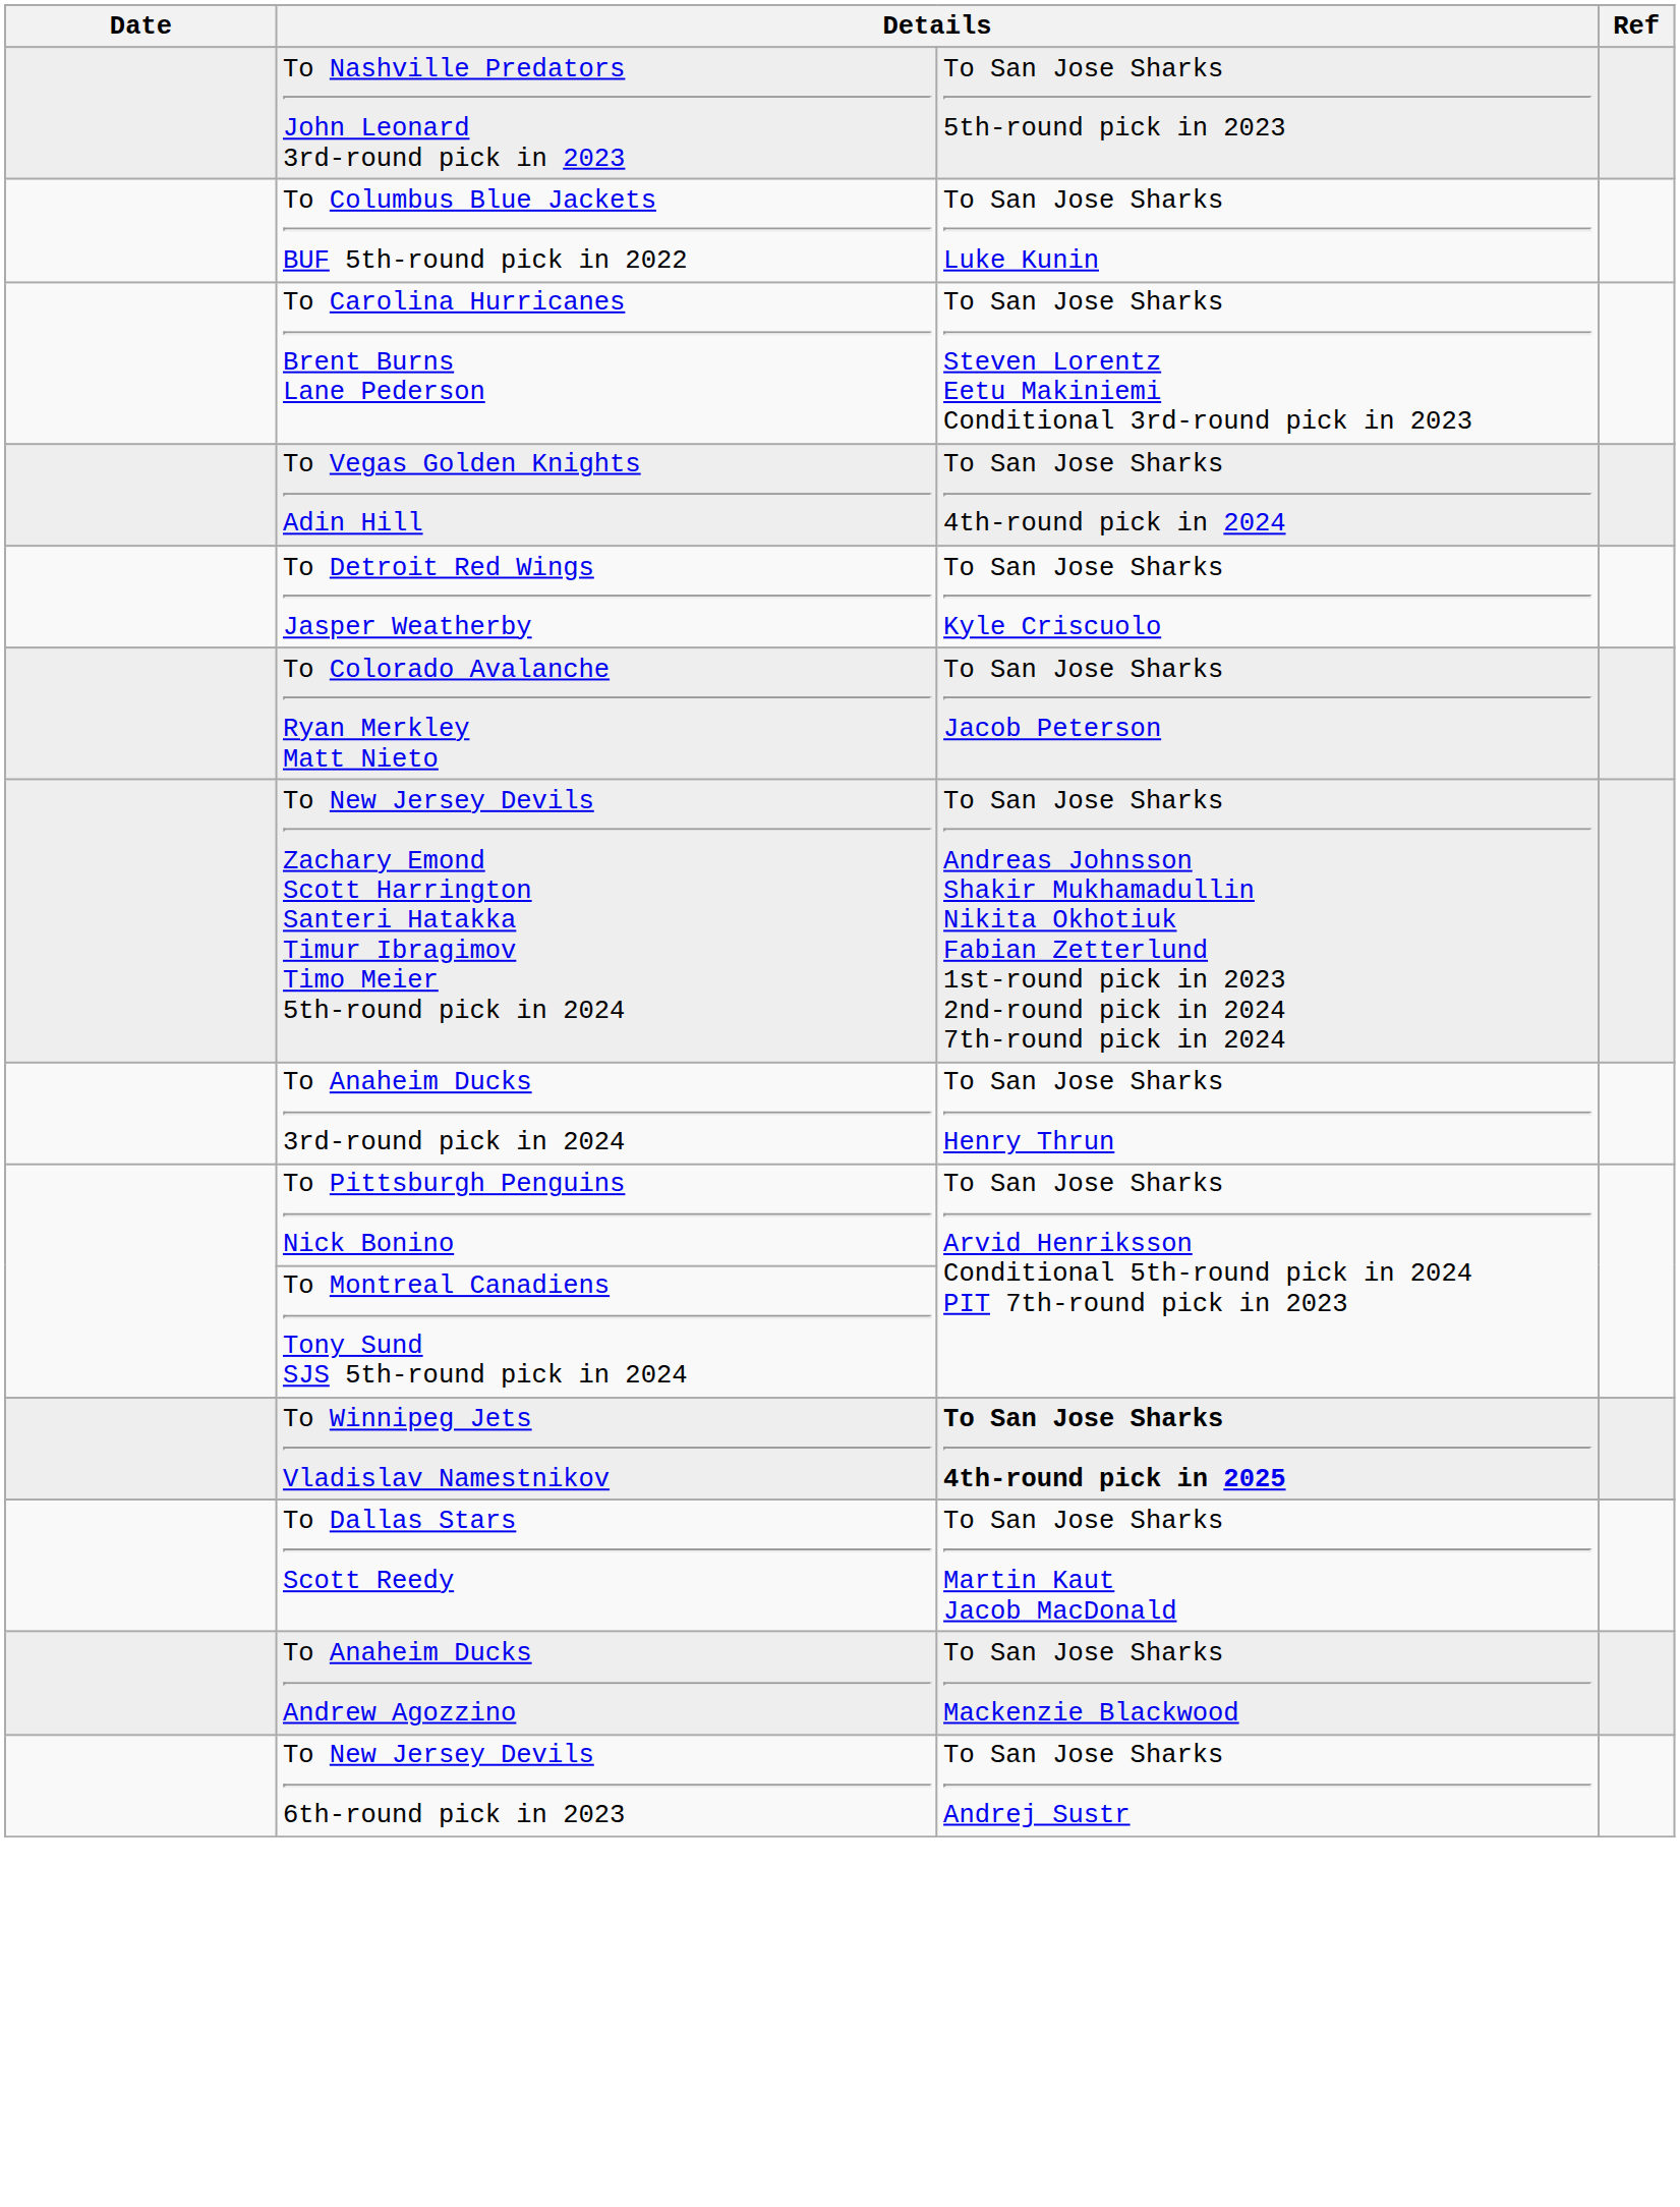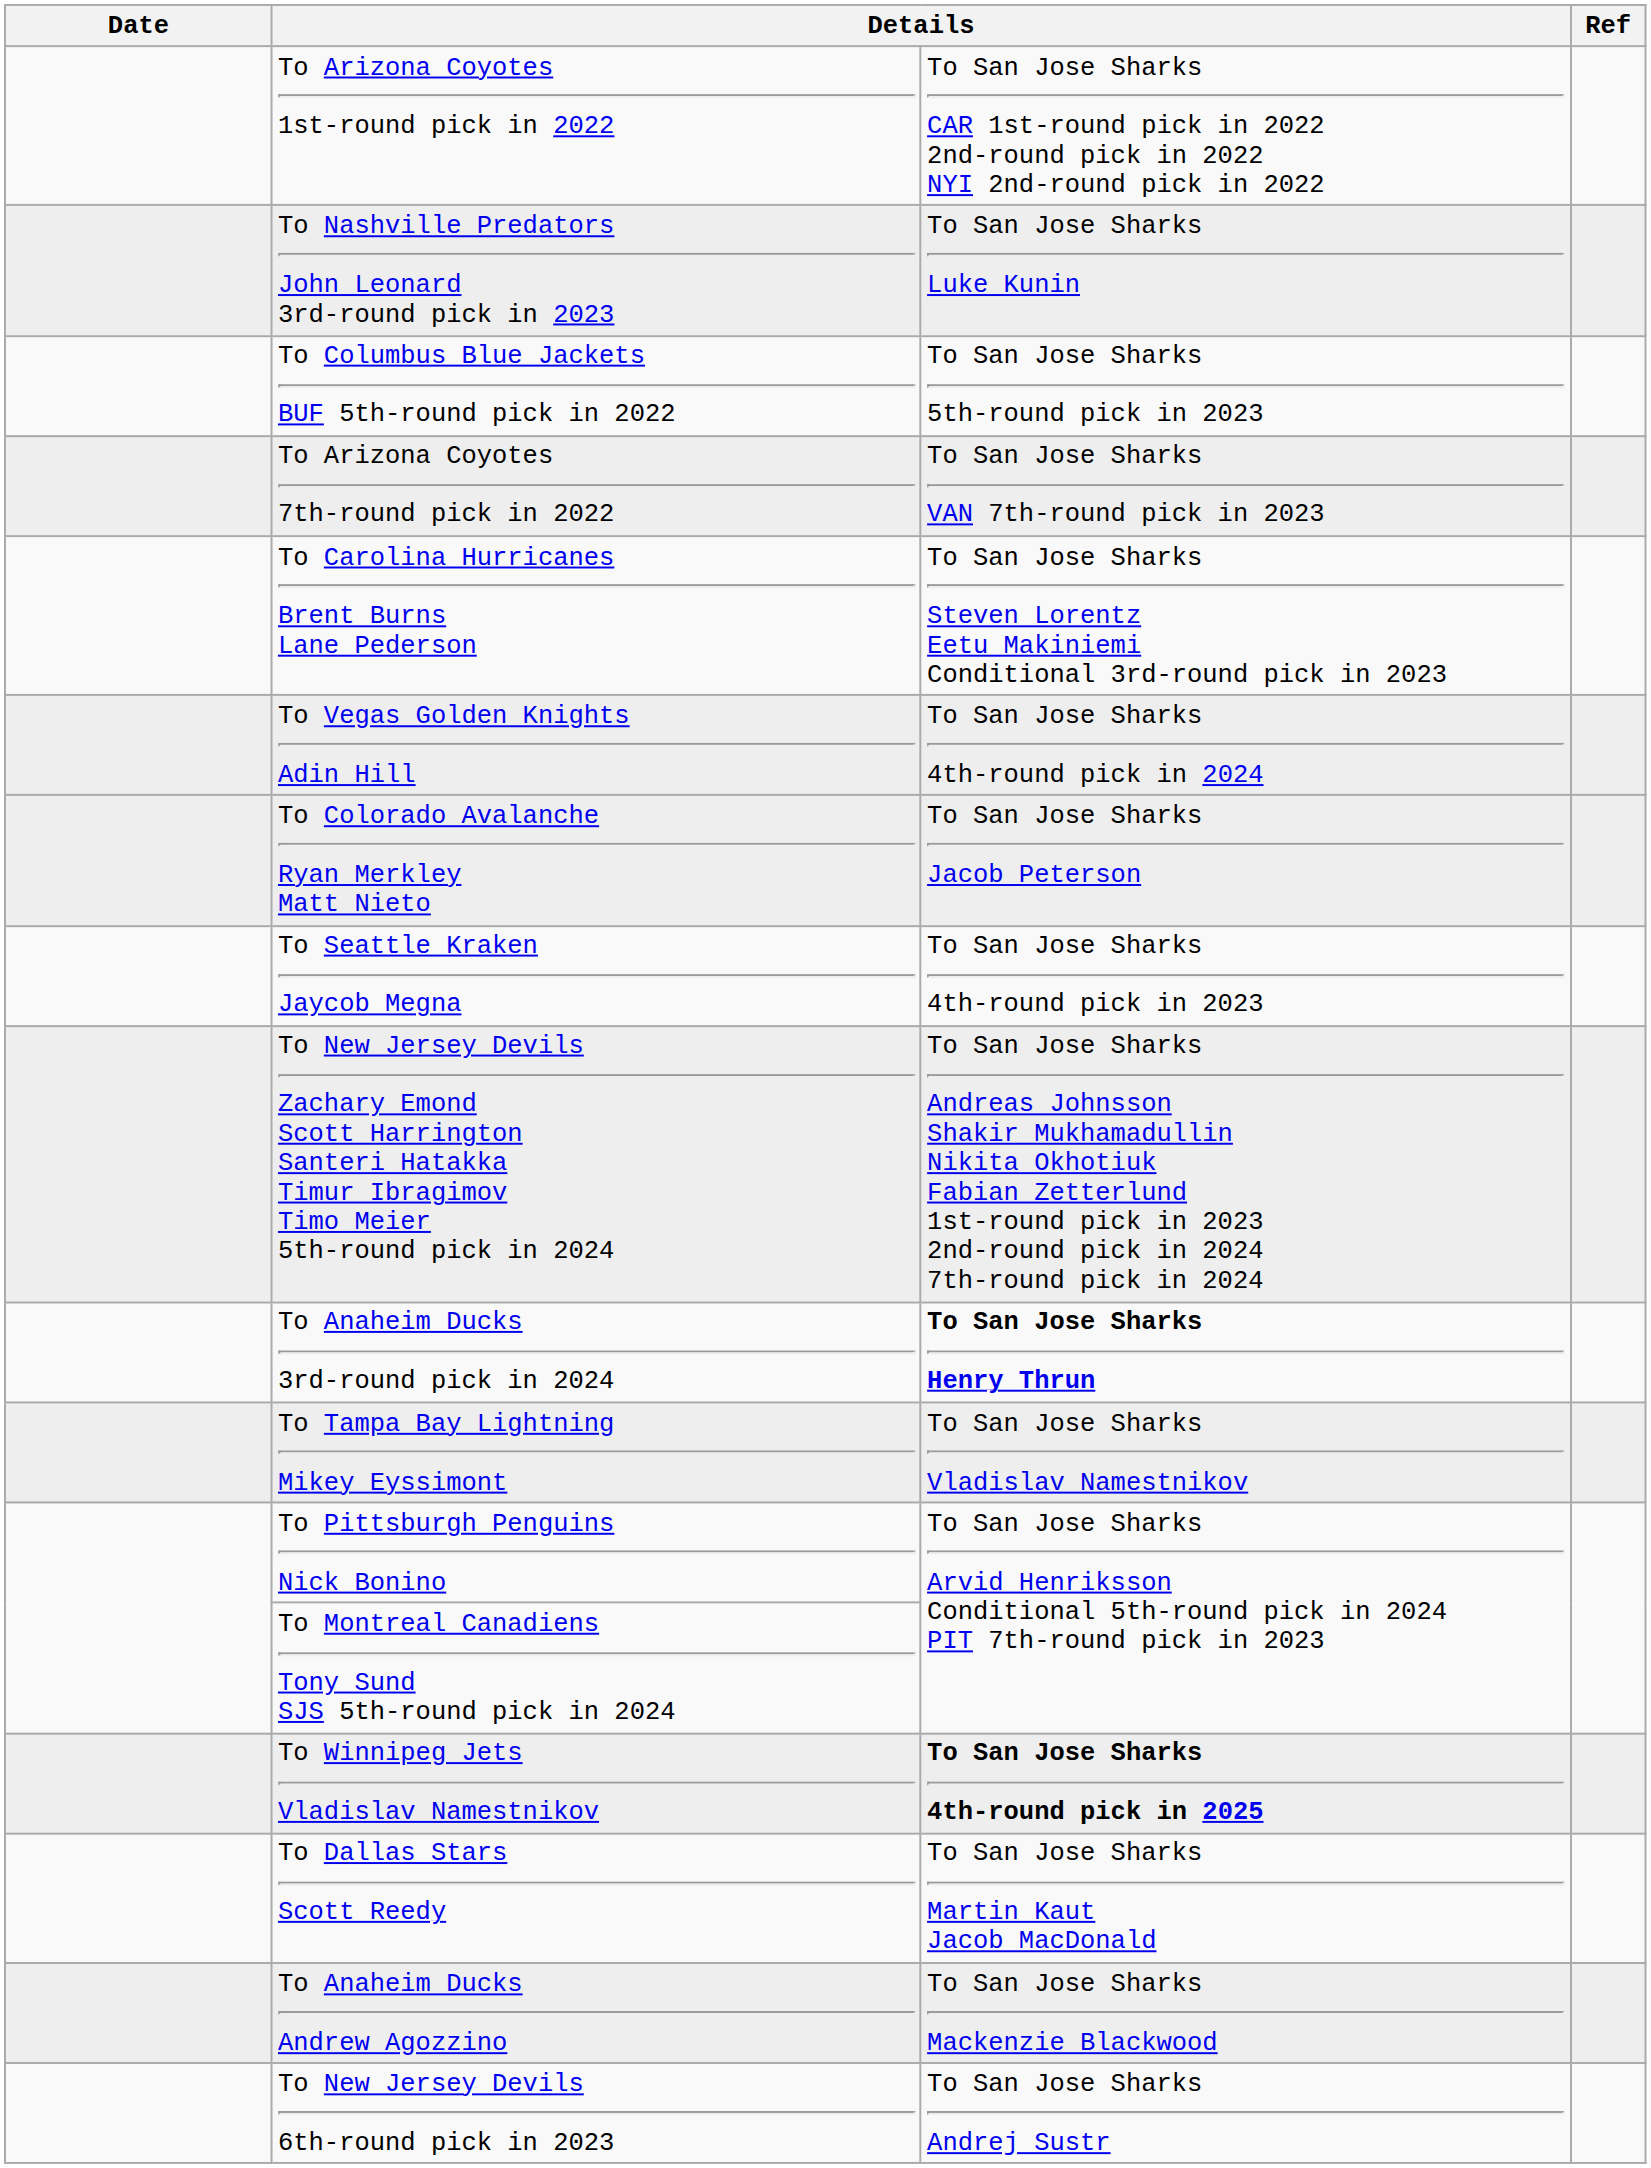 <table class="wikitable">
 <tr>
 <th style="width: 10em;">Date</th>
 <th colspan=2>Details</th>
 <th style="width: 2.5em;">Ref</th>
 </tr>
+<tr>
+<td></td>
+<td style="width: 25em;" valign="top">To <a href='#'>Arizona Coyotes</a><hr>1st-round pick in <a href='#'>2022</a></td>
+<td style="width: 25em;" valign="top">To San Jose Sharks<hr><a href='#'>CAR</a> 1st-round pick in 2022<br>2nd-round pick in 2022<br><a href='#'>NYI</a> 2nd-round pick in 2022</td>
+<td></td>
+</tr>
 <tr bgcolor="eeeeee">
 <td></td>
 <td style="width: 25em;" valign="top">To <a href='#'>Nashville Predators</a><hr><a href='#'>John Leonard</a><br>3rd-round pick in <a href='#'>2023</a></td>
-<td style="width: 25em;" valign="top">To San Jose Sharks<hr>5th-round pick in 2023</td>
+<td style="width: 25em;" valign="top">To San Jose Sharks<hr><a href='#'>Luke Kunin</a></td>
 <td></td>
 </tr>
 <tr>
 <td></td>
 <td style="width: 25em;" valign="top">To <a href='#'>Columbus Blue Jackets</a><hr><a href='#'>BUF</a> 5th-round pick in 2022</td>
-<td style="width: 25em;" valign="top">To San Jose Sharks<hr><a href='#'>Luke Kunin</a></td>
+<td style="width: 25em;" valign="top">To San Jose Sharks<hr>5th-round pick in 2023</td>
+<td></td>
+</tr>
+<tr bgcolor="eeeeee">
+<td></td>
+<td style="width: 25em;" valign="top">To Arizona Coyotes<hr>7th-round pick in 2022</td>
+<td style="width: 25em;" valign="top">To San Jose Sharks<hr><a href='#'>VAN</a> 7th-round pick in 2023</td>
 <td></td>
 </tr>
 <tr>
 <td></td>
 <td style="width: 25em;" valign="top">To <a href='#'>Carolina Hurricanes</a><hr><a href='#'>Brent Burns</a><br><a href='#'>Lane Pederson</a></td>
 <td style="width: 25em;" valign="top">To San Jose Sharks<hr><a href='#'>Steven Lorentz</a><br><a href='#'>Eetu Makiniemi</a><br>Conditional 3rd-round pick in 2023</td>
 <td></td>
 </tr>
 <tr bgcolor="eeeeee">
 <td></td>
 <td style="width: 25em;" valign="top">To <a href='#'>Vegas Golden Knights</a><hr><a href='#'>Adin Hill</a></td>
 <td style="width: 25em;" valign="top">To San Jose Sharks<hr>4th-round pick in <a href='#'>2024</a></td>
 <td></td>
 </tr>
-<tr>
-<td></td>
-<td style="width: 25em;" valign="top">To <a href='#'>Detroit Red Wings</a><hr><a href='#'>Jasper Weatherby</a></td>
-<td style="width: 25em;" valign="top">To San Jose Sharks<hr><a href='#'>Kyle Criscuolo</a></td>
-<td></td>
-</tr>
 <tr bgcolor="eeeeee">
 <td></td>
 <td style="width: 25em;" valign="top">To <a href='#'>Colorado Avalanche</a><hr><a href='#'>Ryan Merkley</a><br><a href='#'>Matt Nieto</a></td>
 <td style="width: 25em;" valign="top">To San Jose Sharks<hr><a href='#'>Jacob Peterson</a></td>
+<td></td>
+</tr>
+<tr>
+<td></td>
+<td style="width: 25em;" valign="top">To <a href='#'>Seattle Kraken</a><hr><a href='#'>Jaycob Megna</a></td>
+<td style="width: 25em;" valign="top">To San Jose Sharks<hr>4th-round pick in 2023</td>
 <td></td>
 </tr>
 <tr bgcolor="eeeeee">
 <td></td>
 <td style="width: 25em;" valign="top">To <a href='#'>New Jersey Devils</a><hr><a href='#'>Zachary Emond</a><br><a href='#'>Scott Harrington</a><br><a href='#'>Santeri Hatakka</a><br><a href='#'>Timur Ibragimov</a><br><a href='#'>Timo Meier</a><br>5th-round pick in 2024</td>
 <td style="width: 25em;" valign="top">To San Jose Sharks<hr><a href='#'>Andreas Johnsson</a><br><a href='#'>Shakir Mukhamadullin</a><br><a href='#'>Nikita Okhotiuk</a><br><a href='#'>Fabian Zetterlund</a><br>1st-round pick in 2023<br>2nd-round pick in 2024<br>7th-round pick in 2024</td>
 <td></td>
 </tr>
 <tr>
 <td></td>
 <td style="width: 25em;" valign="top">To <a href='#'>Anaheim Ducks</a><hr>3rd-round pick in 2024</td>
-<td style="width: 25em;" valign="top">To San Jose Sharks<hr><a href='#'>Henry Thrun</a></td>
+<td style="width: 25em;" valign="top"><strong>To San Jose Sharks<hr><a href='#'>Henry Thrun</a></strong></td>
+<td></td>
+</tr>
+<tr bgcolor="eeeeee">
+<td></td>
+<td style="width: 25em;" valign="top">To <a href='#'>Tampa Bay Lightning</a><hr><a href='#'>Mikey Eyssimont</a></td>
+<td style="width: 25em;" valign="top">To San Jose Sharks<hr><a href='#'>Vladislav Namestnikov</a></td>
 <td></td>
 </tr>
 <tr>
 <td rowspan=2></td>
 <td valign="top">To <a href='#'>Pittsburgh Penguins</a><hr><a href='#'>Nick Bonino</a></td>
 <td rowspan=2; valign="top">To San Jose Sharks<hr><a href='#'>Arvid Henriksson</a><br>Conditional 5th-round pick in 2024<br><a href='#'>PIT</a> 7th-round pick in 2023</td>
 <td rowspan=2></td>
 </tr>
 <tr>
 <td valign="top">To <a href='#'>Montreal Canadiens</a><hr><a href='#'>Tony Sund</a><br><a href='#'>SJS</a> 5th-round pick in 2024</td>
 </tr>
 <tr bgcolor="eeeeee">
 <td></td>
 <td style="width: 25em;" valign="top">To <a href='#'>Winnipeg Jets</a><hr><a href='#'>Vladislav Namestnikov</a></td>
 <td style="width: 25em;" valign="top"><strong>To San Jose Sharks<hr>4th-round pick in <a href='#'>2025</a></strong></td>
 <td></td>
 </tr>
 <tr>
 <td></td>
 <td style="width: 25em;" valign="top">To <a href='#'>Dallas Stars</a><hr><a href='#'>Scott Reedy</a></td>
 <td style="width: 25em;" valign="top">To San Jose Sharks<hr><a href='#'>Martin Kaut</a><br><a href='#'>Jacob MacDonald</a></td>
 <td></td>
 </tr>
 <tr bgcolor="eeeeee">
 <td></td>
 <td style="width: 25em;" valign="top">To <a href='#'>Anaheim Ducks</a><hr><a href='#'>Andrew Agozzino</a></td>
 <td style="width: 25em;" valign="top">To San Jose Sharks<hr><a href='#'>Mackenzie Blackwood</a></td>
 <td></td>
 </tr>
 <tr>
 <td></td>
 <td style="width: 25em;" valign="top">To <a href='#'>New Jersey Devils</a><hr>6th-round pick in 2023</td>
 <td style="width: 25em;" valign="top">To San Jose Sharks<hr><a href='#'>Andrej Sustr</a></td>
 <td></td>
 </tr>
 </table>
